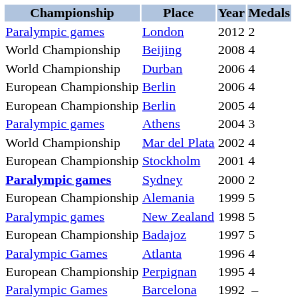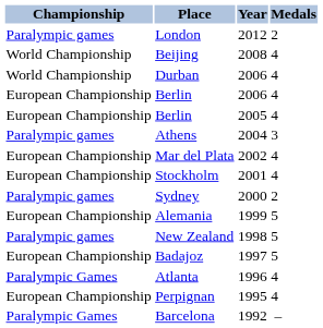 <table class= taulapolita>
 <tr align="center" bgcolor="lightsteelblue">
 <th>Championship</th>
 <th>Place</th>
 <th>Year</th>
 <th>Medals</th>
 </tr>
 <tr>
 <td><a href='#'>Paralympic games</a></td>
 <td><a href='#'>London</a></td>
 <td>2012</td>
 <td>2  </td>
 </tr>
 <tr>
 <td>World Championship</td>
 <td><a href='#'>Beijing</a></td>
 <td>2008</td>
 <td>4    </td>
 </tr>
 <tr>
 <td>World Championship</td>
 <td><a href='#'>Durban</a></td>
 <td>2006</td>
 <td>4    </td>
 </tr>
 <tr>
 <td>European Championship</td>
 <td><a href='#'>Berlin</a></td>
 <td>2006</td>
 <td>4   </td>
 </tr>
 <tr>
 <td>European Championship</td>
 <td><a href='#'>Berlin</a></td>
 <td>2005</td>
 <td>4    </td>
 </tr>
 <tr>
 <td><a href='#'>Paralympic games</a></td>
 <td><a href='#'>Athens</a></td>
 <td>2004</td>
 <td>3   </td>
 </tr>
 <tr>
-<td>World Championship</td>
+<td>European Championship</td>
 <td><a href='#'>Mar del Plata</a></td>
 <td>2002</td>
 <td>4    </td>
 </tr>
 <tr>
 <td>European Championship</td>
 <td><a href='#'>Stockholm</a></td>
 <td>2001</td>
 <td>4    </td>
 </tr>
 <tr>
-<td><strong><a href='#'>Paralympic games</a></strong></td>
+<td><a href='#'>Paralympic games</a></td>
 <td><a href='#'>Sydney</a></td>
 <td>2000</td>
 <td>2    </td>
 </tr>
 <tr>
 <td>European Championship</td>
 <td><a href='#'>Alemania</a></td>
 <td>1999</td>
 <td>5     </td>
 </tr>
 <tr>
 <td><a href='#'>Paralympic games</a></td>
 <td><a href='#'>New Zealand</a></td>
 <td>1998</td>
 <td>5     </td>
 </tr>
 <tr>
 <td>European Championship</td>
 <td><a href='#'>Badajoz</a></td>
 <td>1997</td>
 <td>5     </td>
 </tr>
 <tr>
 <td><a href='#'>Paralympic Games</a></td>
 <td><a href='#'>Atlanta</a></td>
 <td>1996</td>
 <td>4    </td>
 </tr>
 <tr>
 <td>European Championship</td>
 <td><a href='#'>Perpignan</a></td>
 <td>1995</td>
 <td>4    </td>
 </tr>
 <tr>
 <td><a href='#'>Paralympic Games</a></td>
 <td><a href='#'>Barcelona</a></td>
 <td>1992</td>
 <td> –</td>
 </tr>
 <tr>
 </tr>
 </table>
